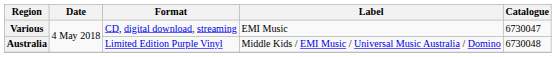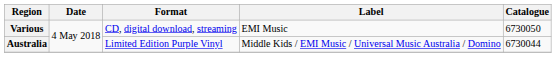 <table class="wikitable plainrowheaders">
 <tr>
 <th scope="col">Region</th>
 <th scope="col">Date</th>
 <th scope="col">Format</th>
 <th scope="col">Label</th>
 <th scope="col">Catalogue</th>
 </tr>
 <tr>
 <th scope="row">Various</th>
 <td rowspan="2">4 May 2018</td>
 <td><a href='#'>CD</a>, <a href='#'>digital download</a>, <a href='#'>streaming</a></td>
 <td>EMI Music</td>
-<td>6730047</td>
+<td>6730050</td>
 </tr>
 <tr>
 <th scope="row">Australia</th>
 <td><a href='#'>Limited Edition Purple Vinyl</a></td>
 <td>Middle Kids / <a href='#'>EMI Music</a> / <a href='#'>Universal Music Australia</a> / <a href='#'>Domino</a></td>
-<td>6730048</td>
+<td>6730044</td>
 </tr>
 <tr>
 </tr>
 </table>
